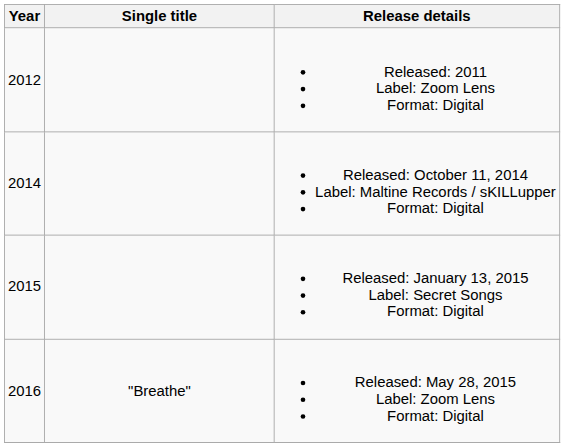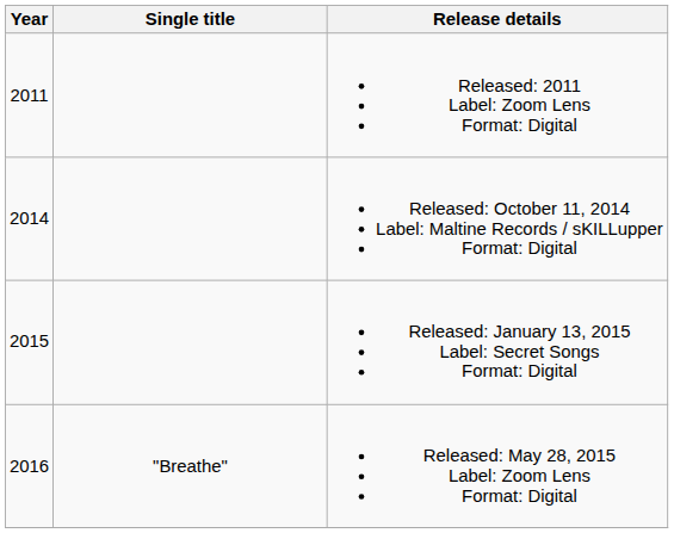 <table class="wikitable plainrowheaders" style="text-align:center;">
 <tr>
 <th>Year</th>
 <th scope="col" rowspan="1" style="width:15em;">Single title</th>
 <th scope="col" rowspan="1">Release details</th>
 </tr>
 <tr>
-<td>2012</td>
+<td>2011</td>
 <td></td>
 <td><br><ul><li>Released: 2011</li><li>Label: Zoom Lens</li><li>Format: Digital</li></ul></td>
 </tr>
 <tr>
 <td>2014</td>
 <td></td>
 <td><br><ul><li>Released: October 11, 2014</li><li>Label: Maltine Records / sKILLupper</li><li>Format: Digital</li></ul></td>
 </tr>
 <tr>
 <td>2015</td>
 <td></td>
 <td><br><ul><li>Released: January 13, 2015</li><li>Label: Secret Songs</li><li>Format: Digital</li></ul></td>
 </tr>
 <tr>
 <td>2016</td>
 <td>"Breathe"</td>
 <td><br><ul><li>Released: May 28, 2015</li><li>Label: Zoom Lens</li><li>Format: Digital</li></ul></td>
 </tr>
 <tr>
 </tr>
 </table>
